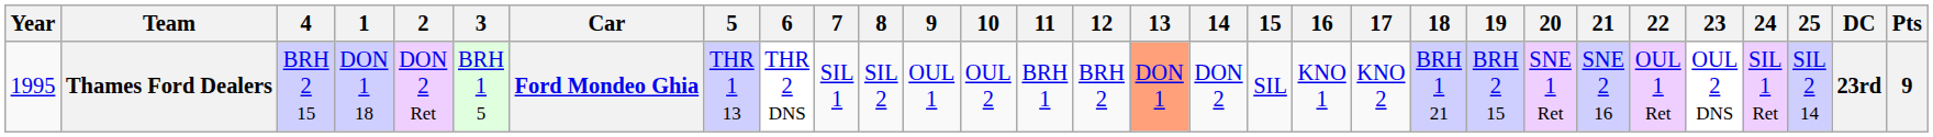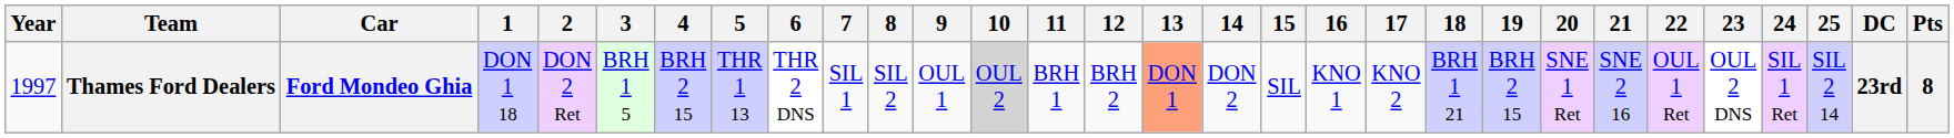 <table class="wikitable" style="text-align:center; font-size:85%">
 <tr>
 <th>Year</th>
 <th>Team</th>
-<th>4</th>
+<th>Car</th>
 <th>1</th>
 <th>2</th>
 <th>3</th>
-<th>Car</th>
+<th>4</th>
 <th>5</th>
 <th>6</th>
 <th>7</th>
 <th>8</th>
 <th>9</th>
 <th>10</th>
 <th>11</th>
 <th>12</th>
 <th>13</th>
 <th>14</th>
 <th>15</th>
 <th>16</th>
 <th>17</th>
 <th>18</th>
 <th>19</th>
 <th>20</th>
 <th>21</th>
 <th>22</th>
 <th>23</th>
 <th>24</th>
 <th>25</th>
 <th>DC</th>
 <th>Pts</th>
 </tr>
 <tr>
-<td><a href='#'>1995</a></td>
+<td><a href='#'>1997</a></td>
 <th nowrap>Thames Ford Dealers</th>
-<td style="background:#CFCFFF;"><a href='#'>BRH<br>2</a><br><small>15</small></td>
+<th nowrap><a href='#'>Ford Mondeo Ghia</a></th>
 <td style="background:#CFCFFF;"><a href='#'>DON<br>1</a><br><small>18</small></td>
 <td style="background:#EFCFFF;"><a href='#'>DON<br>2</a><br><small>Ret</small></td>
 <td style="background:#DFFFDF;"><a href='#'>BRH<br>1</a><br><small>5</small></td>
-<th nowrap><a href='#'>Ford Mondeo Ghia</a></th>
+<td style="background:#CFCFFF;"><a href='#'>BRH<br>2</a><br><small>15</small></td>
 <td style="background:#CFCFFF;"><a href='#'>THR<br>1</a><br><small>13</small></td>
 <td style="background:#FFFFFF;"><a href='#'>THR<br>2</a><br><small>DNS</small></td>
 <td><a href='#'>SIL<br>1</a></td>
 <td><a href='#'>SIL<br>2</a></td>
 <td><a href='#'>OUL<br>1</a></td>
-<td><a href='#'>OUL<br>2</a></td>
+<td style="background: lightgrey;"><a href='#'>OUL<br>2</a></td>
 <td><a href='#'>BRH<br>1</a></td>
 <td><a href='#'>BRH<br>2</a></td>
 <td style="background: lightsalmon;"><a href='#'>DON<br>1</a></td>
 <td><a href='#'>DON<br>2</a></td>
 <td><a href='#'>SIL</a></td>
 <td><a href='#'>KNO<br>1</a></td>
 <td><a href='#'>KNO<br>2</a></td>
 <td style="background:#CFCFFF;"><a href='#'>BRH<br>1</a><br><small>21</small></td>
 <td style="background:#CFCFFF;"><a href='#'>BRH<br>2</a><br><small>15</small></td>
 <td style="background:#EFCFFF;"><a href='#'>SNE<br>1</a><br><small>Ret</small></td>
 <td style="background:#CFCFFF;"><a href='#'>SNE<br>2</a><br><small>16</small></td>
 <td style="background:#EFCFFF;"><a href='#'>OUL<br>1</a><br><small>Ret</small></td>
 <td style="background:#FFFFFF;"><a href='#'>OUL<br>2</a><br><small>DNS</small></td>
 <td style="background:#EFCFFF;"><a href='#'>SIL<br>1</a><br><small>Ret</small></td>
 <td style="background:#CFCFFF;"><a href='#'>SIL<br>2</a><br><small>14</small></td>
 <th>23rd</th>
-<th>9</th>
+<th>8</th>
 </tr>
 </table>
